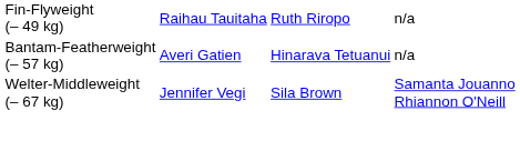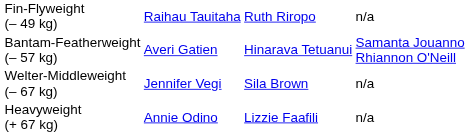 <table>
 <tr>
 <td>Fin-Flyweight <br>(– 49 kg)</td>
 <td> <a href='#'>Raihau Tauitaha</a></td>
 <td> <a href='#'>Ruth Riropo</a></td>
 <td>n/a</td>
 </tr>
 <tr>
 <td>Bantam-Featherweight<br>(– 57 kg)</td>
 <td> <a href='#'>Averi Gatien</a></td>
 <td> <a href='#'>Hinarava Tetuanui</a></td>
-<td>n/a</td>
+<td> <a href='#'>Samanta Jouanno</a> <br>  <a href='#'>Rhiannon O'Neill</a></td>
 </tr>
 <tr>
 <td>Welter-Middleweight<br>(– 67 kg)</td>
 <td> <a href='#'>Jennifer Vegi</a></td>
 <td> <a href='#'>Sila Brown</a></td>
-<td> <a href='#'>Samanta Jouanno</a> <br>  <a href='#'>Rhiannon O'Neill</a></td>
+<td>n/a</td>
+</tr>
+<tr>
+<td>Heavyweight<br>(+ 67 kg)</td>
+<td> <a href='#'>Annie Odino</a></td>
+<td> <a href='#'>Lizzie Faafili</a></td>
+<td>n/a</td>
 </tr>
 <tr>
 </tr>
 </table>
